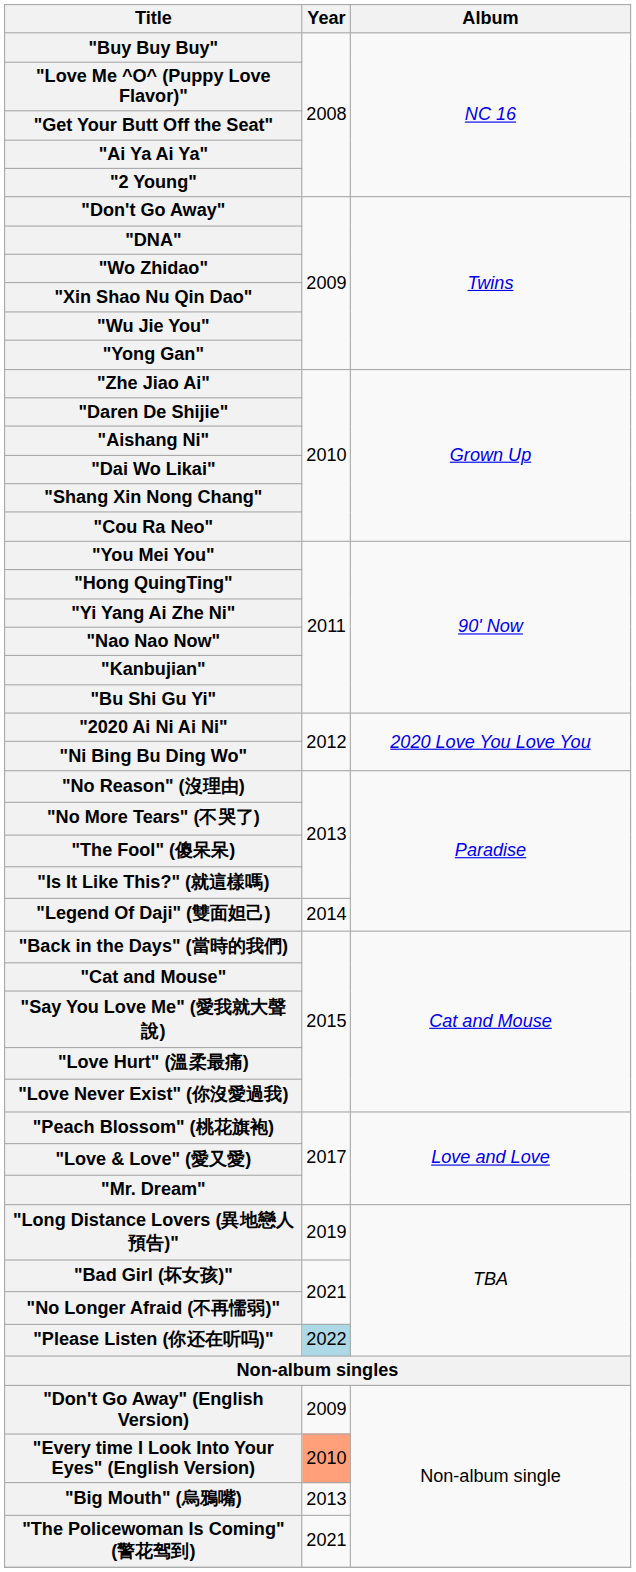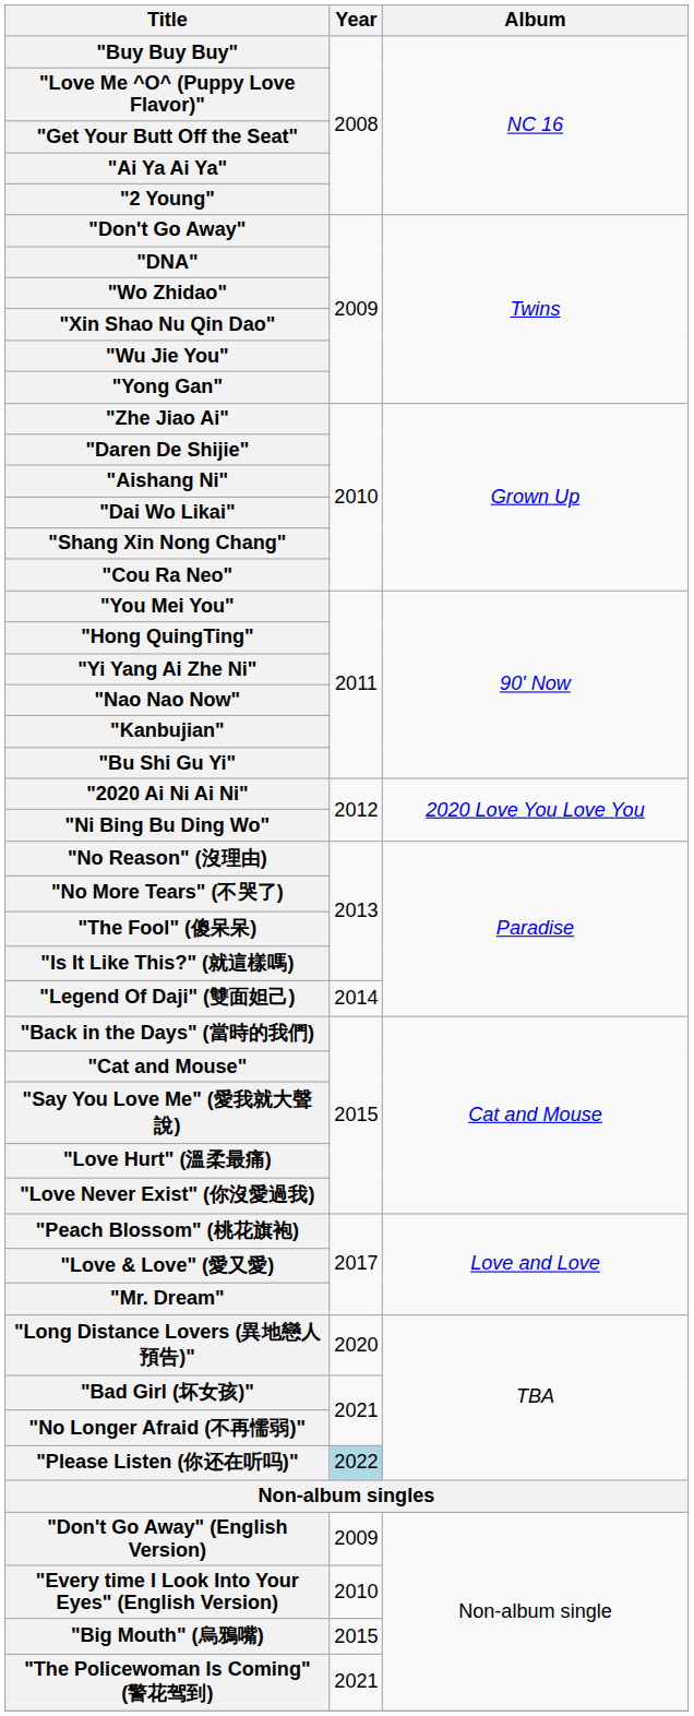 <table class="wikitable plainrowheaders" style="text-align:center;">
 <tr>
 <th rowspan="1" scope="col" style="width:16em;">Title</th>
 <th rowspan="1" scope="col">Year</th>
 <th rowspan="1" scope="col" style="width:15em;">Album</th>
 </tr>
 <tr>
 <th scope="row">"Buy Buy Buy"</th>
 <td rowspan="5">2008</td>
 <td rowspan="5"><em><a href='#'>NC 16</a></em></td>
 </tr>
 <tr>
 <th scope="row">"Love Me ^O^ (Puppy Love Flavor)"</th>
 </tr>
 <tr>
 <th scope="row">"Get Your Butt Off the Seat"</th>
 </tr>
 <tr>
 <th scope="row">"Ai Ya Ai Ya"</th>
 </tr>
 <tr>
 <th scope="row">"2 Young"</th>
 </tr>
 <tr>
 <th scope="row">"Don't Go Away"</th>
 <td rowspan="6">2009</td>
 <td rowspan="6"><em><a href='#'>Twins</a></em></td>
 </tr>
 <tr>
 <th scope="row">"DNA"</th>
 </tr>
 <tr>
 <th scope="row">"Wo Zhidao"</th>
 </tr>
 <tr>
 <th scope="row">"Xin Shao Nu Qin Dao"</th>
 </tr>
 <tr>
 <th scope="row">"Wu Jie You"</th>
 </tr>
 <tr>
 <th scope="row">"Yong Gan"</th>
 </tr>
 <tr>
 <th scope="row">"Zhe Jiao Ai"</th>
 <td rowspan="6">2010</td>
 <td rowspan="6"><em><a href='#'>Grown Up</a></em></td>
 </tr>
 <tr>
 <th scope="row">"Daren De Shijie"</th>
 </tr>
 <tr>
 <th scope="row">"Aishang Ni"</th>
 </tr>
 <tr>
 <th scope="row">"Dai Wo Likai"</th>
 </tr>
 <tr>
 <th scope="row">"Shang Xin Nong Chang"</th>
 </tr>
 <tr>
 <th scope="row">"Cou Ra Neo"</th>
 </tr>
 <tr>
 <th scope="row">"You Mei You"</th>
 <td rowspan="6">2011</td>
 <td rowspan="6"><em><a href='#'>90' Now</a></em></td>
 </tr>
 <tr>
 <th scope="row">"Hong QuingTing"</th>
 </tr>
 <tr>
 <th scope="row">"Yi Yang Ai Zhe Ni"</th>
 </tr>
 <tr>
 <th scope="row">"Nao Nao Now"</th>
 </tr>
 <tr>
 <th scope="row">"Kanbujian"</th>
 </tr>
 <tr>
 <th scope="row">"Bu Shi Gu Yi"</th>
 </tr>
 <tr>
 <th scope="row">"2020 Ai Ni Ai Ni"</th>
 <td rowspan="2">2012</td>
 <td rowspan="2"><em><a href='#'>2020 Love You Love You</a></em></td>
 </tr>
 <tr>
 <th scope="row">"Ni Bing Bu Ding Wo"</th>
 </tr>
 <tr>
 <th scope="row">"No Reason" (沒理由)</th>
 <td rowspan="4">2013</td>
 <td rowspan="5"><em><a href='#'>Paradise</a></em></td>
 </tr>
 <tr>
 <th scope="row">"No More Tears" (不哭了)</th>
 </tr>
 <tr>
 <th scope="row">"The Fool" (傻呆呆)</th>
 </tr>
 <tr>
 <th scope="row">"Is It Like This?" (就這樣嗎)</th>
 </tr>
 <tr>
 <th scope="row">"Legend Of Daji" (雙面妲己)</th>
 <td>2014</td>
 </tr>
 <tr>
 <th scope="row">"Back in the Days" (當時的我們)</th>
 <td rowspan="5">2015</td>
 <td rowspan="5"><em><a href='#'>Cat and Mouse</a></em></td>
 </tr>
 <tr>
 <th scope="row">"Cat and Mouse"</th>
 </tr>
 <tr>
 <th scope="row">"Say You Love Me" (愛我就大聲說)</th>
 </tr>
 <tr>
 <th scope="row">"Love Hurt" (溫柔最痛)</th>
 </tr>
 <tr>
 <th scope="row">"Love Never Exist" (你沒愛過我)</th>
 </tr>
 <tr>
 <th scope="row">"Peach Blossom" (桃花旗袍)</th>
 <td rowspan="3">2017</td>
 <td rowspan="3"><em><a href='#'>Love and Love</a></em></td>
 </tr>
 <tr>
 <th scope="row">"Love & Love" (愛又愛)</th>
 </tr>
 <tr>
 <th scope="row">"Mr. Dream"</th>
 </tr>
 <tr>
 <th scope="row">"Long Distance Lovers (異地戀人預告)"</th>
-<td rowspan="1">2019</td>
+<td rowspan="1">2020</td>
 <td rowspan="4"><em>TBA</em></td>
 </tr>
 <tr>
 <th scope="row">"Bad Girl (坏女孩)"</th>
 <td rowspan="2">2021</td>
 </tr>
 <tr>
 <th scope="row">"No Longer Afraid (不再懦弱)"</th>
 </tr>
 <tr>
 <th scope="row">"Please Listen (你还在听吗)"</th>
 <td rowspan="1" style="background: lightblue;">2022</td>
 </tr>
 <tr>
 <th colspan="3">Non-album singles</th>
 </tr>
 <tr>
 <th scope="row">"Don't Go Away" (English Version)</th>
 <td>2009</td>
 <td rowspan="4">Non-album single</td>
 </tr>
 <tr>
 <th scope="row">"Every time I Look Into Your Eyes" (English Version)</th>
-<td style="background: lightsalmon;">2010</td>
+<td>2010</td>
 </tr>
 <tr>
 <th scope="row">"Big Mouth" (烏鴉嘴)</th>
-<td>2013</td>
+<td>2015</td>
 </tr>
 <tr>
 <th scope="row">"The Policewoman Is Coming" (警花驾到)</th>
 <td>2021</td>
 </tr>
 <tr>
 </tr>
 </table>
